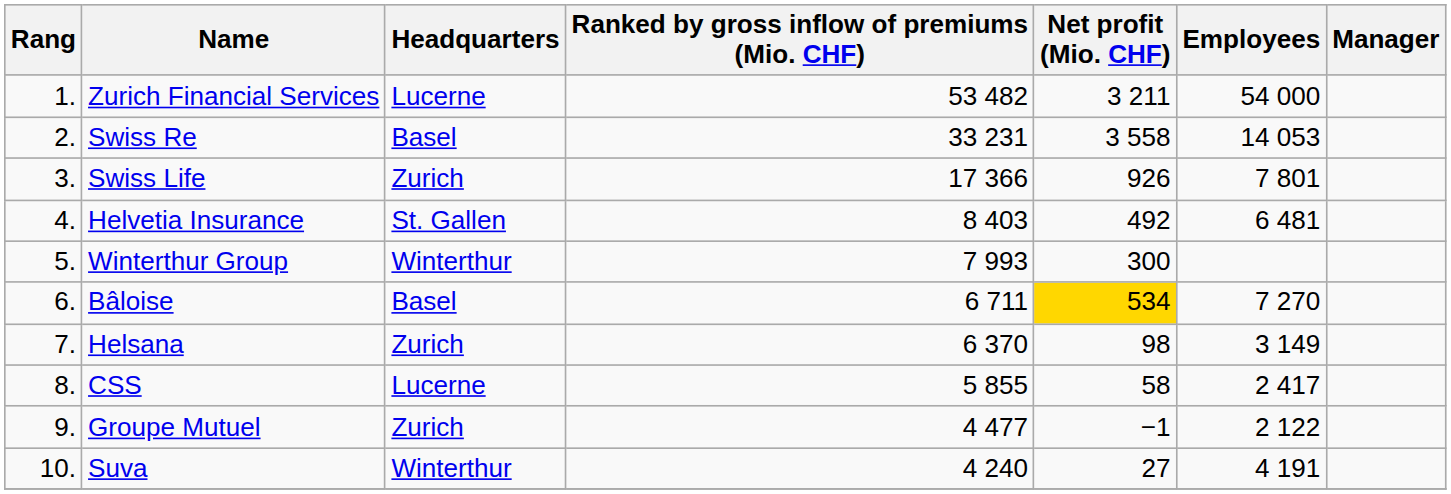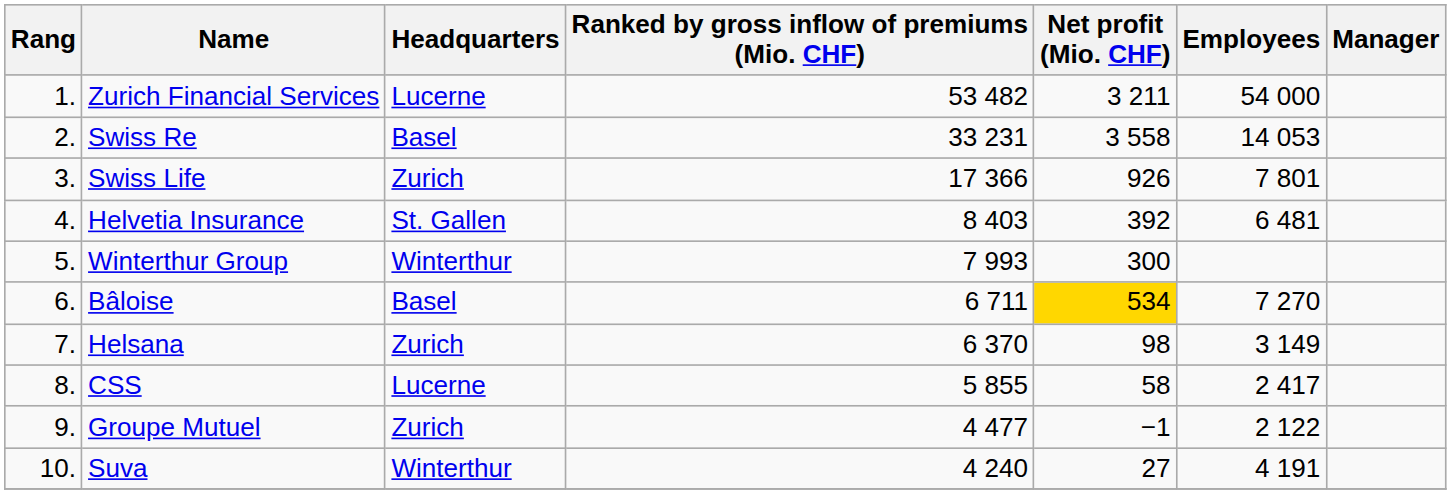 <table class="wikitable sortable">
 <tr>
 <th>Rang</th>
 <th>Name</th>
 <th>Headquarters</th>
 <th>Ranked by gross inflow of premiums<br>(Mio. <a href='#'>CHF</a>)</th>
 <th data-sort-type="number">Net profit<br>(Mio. <a href='#'>CHF</a>)</th>
 <th>Employees</th>
 <th>Manager</th>
 </tr>
 <tr>
 <td align="right">1.</td>
 <td><a href='#'>Zurich Financial Services</a></td>
 <td><a href='#'>Lucerne</a></td>
 <td align="right">53 482</td>
 <td align="right">3 211</td>
 <td align="right">54 000</td>
 <td></td>
 </tr>
 <tr>
 <td align="right">2.</td>
 <td><a href='#'>Swiss Re</a></td>
 <td><a href='#'>Basel</a></td>
 <td align="right">33 231</td>
 <td align="right">3 558</td>
 <td align="right">14 053</td>
 <td></td>
 </tr>
 <tr>
 <td align="right">3.</td>
 <td><a href='#'>Swiss Life</a></td>
 <td><a href='#'>Zurich</a></td>
 <td align="right">17 366</td>
 <td align="right">926</td>
 <td align="right">7 801</td>
 <td></td>
 </tr>
 <tr>
 <td align="right">4.</td>
 <td><a href='#'>Helvetia Insurance</a></td>
 <td><a href='#'>St. Gallen</a></td>
 <td align="right">8 403</td>
-<td align="right">492</td>
+<td align="right">392</td>
 <td align="right">6 481</td>
 <td></td>
 </tr>
 <tr>
 <td align="right">5.</td>
 <td><a href='#'>Winterthur Group</a></td>
 <td><a href='#'>Winterthur</a></td>
 <td align="right">7 993</td>
 <td align="right">300</td>
 <td align="right"></td>
 <td></td>
 </tr>
 <tr>
 <td align="right">6.</td>
 <td><a href='#'>Bâloise</a></td>
 <td><a href='#'>Basel</a></td>
 <td align="right">6 711</td>
 <td align="right" style="background: gold;">534</td>
 <td align="right">7 270</td>
 <td></td>
 </tr>
 <tr>
 <td align="right">7.</td>
 <td><a href='#'>Helsana</a></td>
 <td><a href='#'>Zurich</a></td>
 <td align="right">6 370</td>
 <td align="right">98</td>
 <td align="right">3 149</td>
 <td></td>
 </tr>
 <tr>
 <td align="right">8.</td>
 <td><a href='#'>CSS</a></td>
 <td><a href='#'>Lucerne</a></td>
 <td align="right">5 855</td>
 <td align="right">58</td>
 <td align="right">2 417</td>
 <td></td>
 </tr>
 <tr>
 <td align="right">9.</td>
 <td><a href='#'>Groupe Mutuel</a></td>
 <td><a href='#'>Zurich</a></td>
 <td align="right">4 477</td>
 <td align="right">−1</td>
 <td align="right">2 122</td>
 <td></td>
 </tr>
 <tr>
 <td align="right">10.</td>
 <td><a href='#'>Suva</a></td>
 <td><a href='#'>Winterthur</a></td>
 <td align="right">4 240</td>
 <td align="right">27</td>
 <td align="right">4 191</td>
 <td></td>
 </tr>
 <tr>
 </tr>
 </table>
